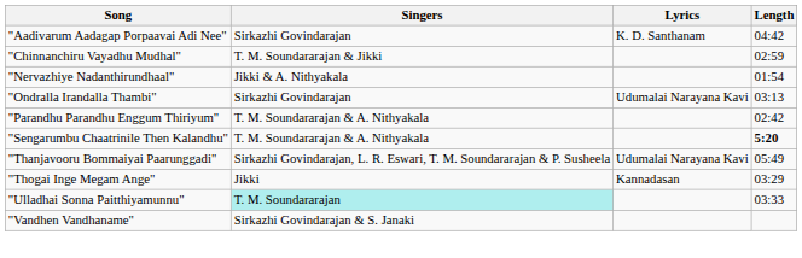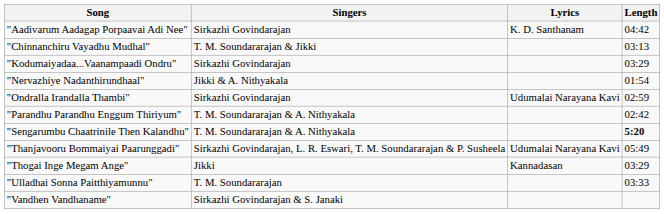 <table class="wikitable">
 <tr>
 <th>Song</th>
 <th>Singers</th>
 <th>Lyrics</th>
 <th>Length</th>
 </tr>
 <tr>
 <td>"Aadivarum Aadagap Porpaavai Adi Nee"</td>
 <td>Sirkazhi Govindarajan</td>
 <td>K. D. Santhanam</td>
 <td>04:42</td>
 </tr>
 <tr>
 <td>"Chinnanchiru Vayadhu Mudhal"</td>
 <td>T. M. Soundararajan & Jikki</td>
 <td></td>
-<td>02:59</td>
+<td>03:13</td>
+</tr>
+<tr>
+<td>"Kodumaiyadaa...Vaanampaadi Ondru"</td>
+<td>Sirkazhi Govindarajan</td>
+<td></td>
+<td>03:29</td>
 </tr>
 <tr>
 <td>"Nervazhiye Nadanthirundhaal"</td>
 <td>Jikki & A. Nithyakala</td>
 <td></td>
 <td>01:54</td>
 </tr>
 <tr>
 <td>"Ondralla Irandalla Thambi"</td>
 <td>Sirkazhi Govindarajan</td>
 <td>Udumalai Narayana Kavi</td>
-<td>03:13</td>
+<td>02:59</td>
 </tr>
 <tr>
 <td>"Parandhu Parandhu Enggum Thiriyum"</td>
 <td>T. M. Soundararajan & A. Nithyakala</td>
 <td></td>
 <td>02:42</td>
 </tr>
 <tr>
 <td>"Sengarumbu Chaatrinile Then Kalandhu"</td>
 <td>T. M. Soundararajan & A. Nithyakala</td>
 <td></td>
 <td><strong>5:20</strong></td>
 </tr>
 <tr>
 <td>"Thanjavooru Bommaiyai Paarunggadi"</td>
 <td>Sirkazhi Govindarajan, L. R. Eswari, T. M. Soundararajan & P. Susheela</td>
 <td>Udumalai Narayana Kavi</td>
 <td>05:49</td>
 </tr>
 <tr>
 <td>"Thogai Inge Megam Ange"</td>
 <td>Jikki</td>
 <td>Kannadasan</td>
 <td>03:29</td>
 </tr>
 <tr>
 <td>"Ulladhai Sonna Paitthiyamunnu"</td>
-<td style="background: paleturquoise;">T. M. Soundararajan</td>
+<td>T. M. Soundararajan</td>
 <td></td>
 <td>03:33</td>
 </tr>
 <tr>
 <td>"Vandhen Vandhaname"</td>
 <td>Sirkazhi Govindarajan & S. Janaki</td>
 <td></td>
 <td></td>
 </tr>
 </table>
